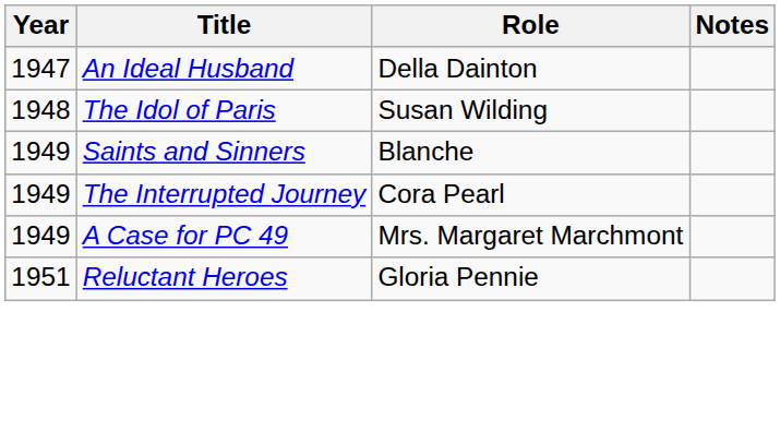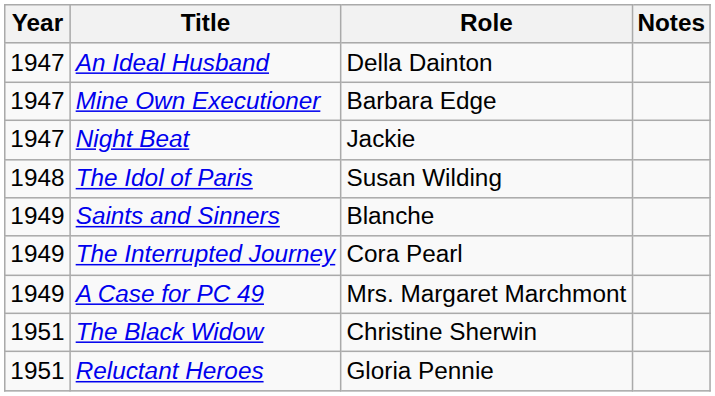 <table class="wikitable">
 <tr>
 <th>Year</th>
 <th>Title</th>
 <th>Role</th>
 <th>Notes</th>
 </tr>
 <tr>
 <td>1947</td>
 <td><em><a href='#'>An Ideal Husband</a></em></td>
 <td>Della Dainton</td>
+<td></td>
+</tr>
+<tr>
+<td>1947</td>
+<td><em><a href='#'>Mine Own Executioner</a></em></td>
+<td>Barbara Edge</td>
+<td></td>
+</tr>
+<tr>
+<td>1947</td>
+<td><em><a href='#'>Night Beat</a></em></td>
+<td>Jackie</td>
 <td></td>
 </tr>
 <tr>
 <td>1948</td>
 <td><em><a href='#'>The Idol of Paris</a></em></td>
 <td>Susan Wilding</td>
 <td></td>
 </tr>
 <tr>
 <td>1949</td>
 <td><em><a href='#'>Saints and Sinners</a></em></td>
 <td>Blanche</td>
 <td></td>
 </tr>
 <tr>
 <td>1949</td>
 <td><em><a href='#'>The Interrupted Journey</a></em></td>
 <td>Cora Pearl</td>
 <td></td>
 </tr>
 <tr>
 <td>1949</td>
 <td><em><a href='#'>A Case for PC 49</a></em></td>
 <td>Mrs. Margaret Marchmont</td>
 <td></td>
 </tr>
 <tr>
 <td>1951</td>
+<td><em><a href='#'>The Black Widow</a></em></td>
+<td>Christine Sherwin</td>
+<td></td>
+</tr>
+<tr>
+<td>1951</td>
 <td><em><a href='#'>Reluctant Heroes</a></em></td>
 <td>Gloria Pennie</td>
 <td></td>
 </tr>
 </table>
